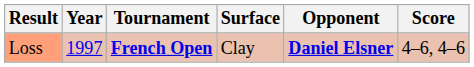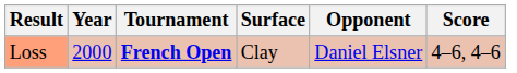 <table class="sortable wikitable">
 <tr>
 <th>Result</th>
 <th>Year</th>
 <th>Tournament</th>
 <th>Surface</th>
 <th>Opponent</th>
 <th class="unsortable">Score</th>
 </tr>
 <tr style="background:#ebc2af;">
 <td style="background:#ffa07a;">Loss</td>
-<td><a href='#'>1997</a></td>
+<td><a href='#'>2000</a></td>
 <td><strong><a href='#'>French Open</a></strong></td>
 <td>Clay</td>
-<td><strong> <a href='#'>Daniel Elsner</a></strong></td>
+<td> <a href='#'>Daniel Elsner</a></td>
 <td>4–6, 4–6</td>
 </tr>
 </table>
